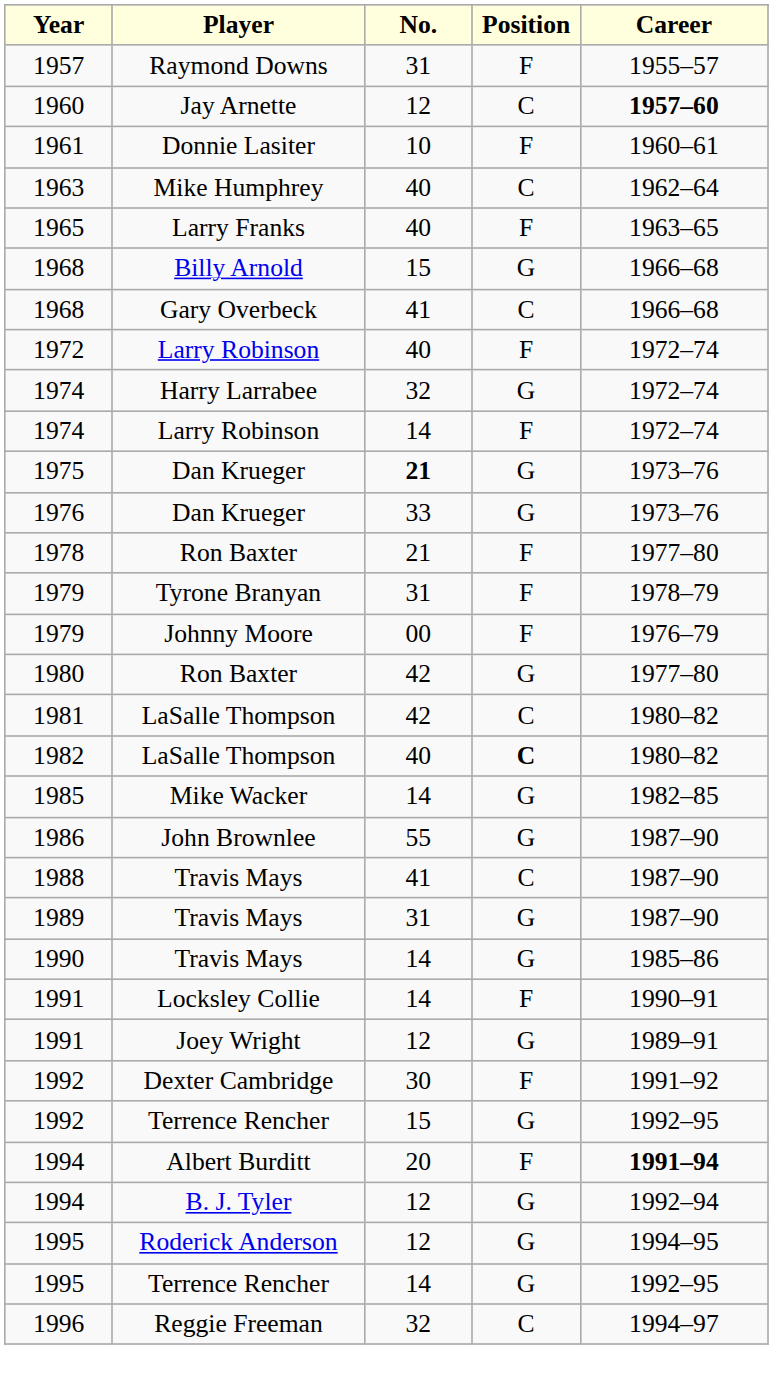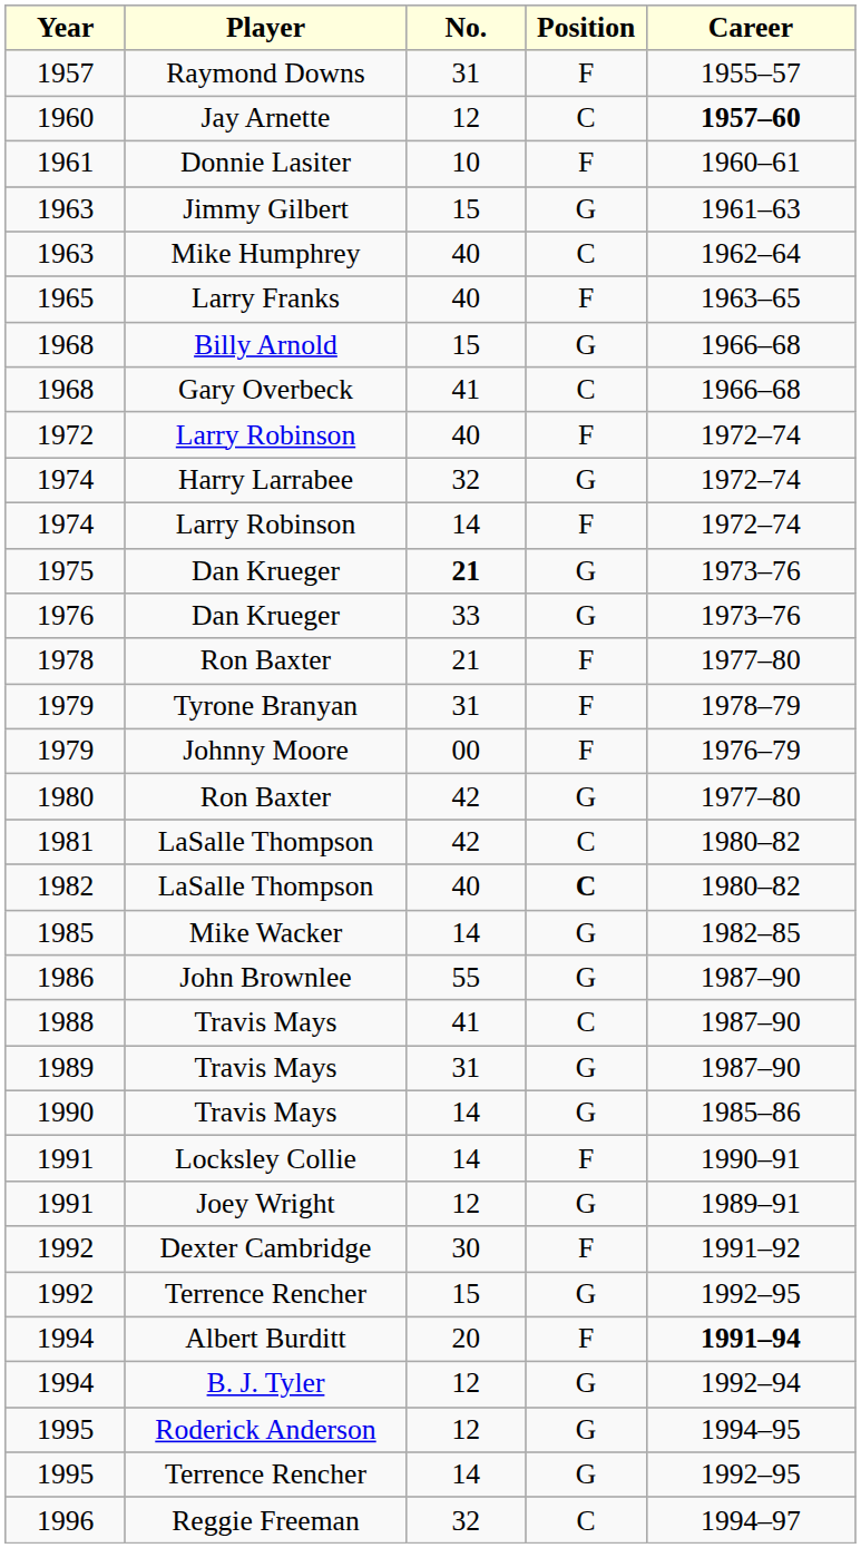 <table class="wikitable" style="text-align:center">
 <tr>
 <th style="width:60px; background: #ffffdd;">Year</th>
 <th style="width:150px; background: #ffffdd;">Player</th>
 <th style="width:60px; background: #ffffdd;">No.</th>
 <th style="width:60px; background: #ffffdd;">Position</th>
 <th style="width:110px; background: #ffffdd;">Career</th>
 </tr>
 <tr>
 <td>1957</td>
 <td>Raymond Downs</td>
 <td>31</td>
 <td>F</td>
 <td>1955–57</td>
 </tr>
 <tr>
 <td>1960</td>
 <td>Jay Arnette</td>
 <td>12</td>
 <td>C</td>
 <td><strong>1957–60</strong></td>
 </tr>
 <tr>
 <td>1961</td>
 <td>Donnie Lasiter</td>
 <td>10</td>
 <td>F</td>
 <td>1960–61</td>
+</tr>
+<tr>
+<td>1963</td>
+<td>Jimmy Gilbert</td>
+<td>15</td>
+<td>G</td>
+<td>1961–63</td>
 </tr>
 <tr>
 <td>1963</td>
 <td>Mike Humphrey</td>
 <td>40</td>
 <td>C</td>
 <td>1962–64</td>
 </tr>
 <tr>
 <td>1965</td>
 <td>Larry Franks</td>
 <td>40</td>
 <td>F</td>
 <td>1963–65</td>
 </tr>
 <tr>
 <td>1968</td>
 <td><a href='#'>Billy Arnold</a></td>
 <td>15</td>
 <td>G</td>
 <td>1966–68</td>
 </tr>
 <tr>
 <td>1968</td>
 <td>Gary Overbeck</td>
 <td>41</td>
 <td>C</td>
 <td>1966–68</td>
 </tr>
 <tr>
 <td>1972</td>
 <td><a href='#'>Larry Robinson</a></td>
 <td>40</td>
 <td>F</td>
 <td>1972–74</td>
 </tr>
 <tr>
 <td>1974</td>
 <td>Harry Larrabee</td>
 <td>32</td>
 <td>G</td>
 <td>1972–74</td>
 </tr>
 <tr>
 <td>1974</td>
 <td>Larry Robinson</td>
 <td>14</td>
 <td>F</td>
 <td>1972–74</td>
 </tr>
 <tr>
 <td>1975</td>
 <td>Dan Krueger</td>
 <td><strong>21</strong></td>
 <td>G</td>
 <td>1973–76</td>
 </tr>
 <tr>
 <td>1976</td>
 <td>Dan Krueger</td>
 <td>33</td>
 <td>G</td>
 <td>1973–76</td>
 </tr>
 <tr>
 <td>1978</td>
 <td>Ron Baxter</td>
 <td>21</td>
 <td>F</td>
 <td>1977–80</td>
 </tr>
 <tr>
 <td>1979</td>
 <td>Tyrone Branyan</td>
 <td>31</td>
 <td>F</td>
 <td>1978–79</td>
 </tr>
 <tr>
 <td>1979</td>
 <td>Johnny Moore</td>
 <td>00</td>
 <td>F</td>
 <td>1976–79</td>
 </tr>
 <tr>
 <td>1980</td>
 <td>Ron Baxter</td>
 <td>42</td>
 <td>G</td>
 <td>1977–80</td>
 </tr>
 <tr>
 <td>1981</td>
 <td>LaSalle Thompson</td>
 <td>42</td>
 <td>C</td>
 <td>1980–82</td>
 </tr>
 <tr>
 <td>1982</td>
 <td>LaSalle Thompson</td>
 <td>40</td>
 <td><strong>C</strong></td>
 <td>1980–82</td>
 </tr>
 <tr>
 <td>1985</td>
 <td>Mike Wacker</td>
 <td>14</td>
 <td>G</td>
 <td>1982–85</td>
 </tr>
 <tr>
 <td>1986</td>
 <td>John Brownlee</td>
 <td>55</td>
 <td>G</td>
 <td>1987–90</td>
 </tr>
 <tr>
 <td>1988</td>
 <td>Travis Mays</td>
 <td>41</td>
 <td>C</td>
 <td>1987–90</td>
 </tr>
 <tr>
 <td>1989</td>
 <td>Travis Mays</td>
 <td>31</td>
 <td>G</td>
 <td>1987–90</td>
 </tr>
 <tr>
 <td>1990</td>
 <td>Travis Mays</td>
 <td>14</td>
 <td>G</td>
 <td>1985–86</td>
 </tr>
 <tr>
 <td>1991</td>
 <td>Locksley Collie</td>
 <td>14</td>
 <td>F</td>
 <td>1990–91</td>
 </tr>
 <tr>
 <td>1991</td>
 <td>Joey Wright</td>
 <td>12</td>
 <td>G</td>
 <td>1989–91</td>
 </tr>
 <tr>
 <td>1992</td>
 <td>Dexter Cambridge</td>
 <td>30</td>
 <td>F</td>
 <td>1991–92</td>
 </tr>
 <tr>
 <td>1992</td>
 <td>Terrence Rencher</td>
 <td>15</td>
 <td>G</td>
 <td>1992–95</td>
 </tr>
 <tr>
 <td>1994</td>
 <td>Albert Burditt</td>
 <td>20</td>
 <td>F</td>
 <td><strong>1991–94</strong></td>
 </tr>
 <tr>
 <td>1994</td>
 <td><a href='#'>B. J. Tyler</a></td>
 <td>12</td>
 <td>G</td>
 <td>1992–94</td>
 </tr>
 <tr>
 <td>1995</td>
 <td><a href='#'>Roderick Anderson</a></td>
 <td>12</td>
 <td>G</td>
 <td>1994–95</td>
 </tr>
 <tr>
 <td>1995</td>
 <td>Terrence Rencher</td>
 <td>14</td>
 <td>G</td>
 <td>1992–95</td>
 </tr>
 <tr>
 <td>1996</td>
 <td>Reggie Freeman</td>
 <td>32</td>
 <td>C</td>
 <td>1994–97</td>
 </tr>
 </table>
